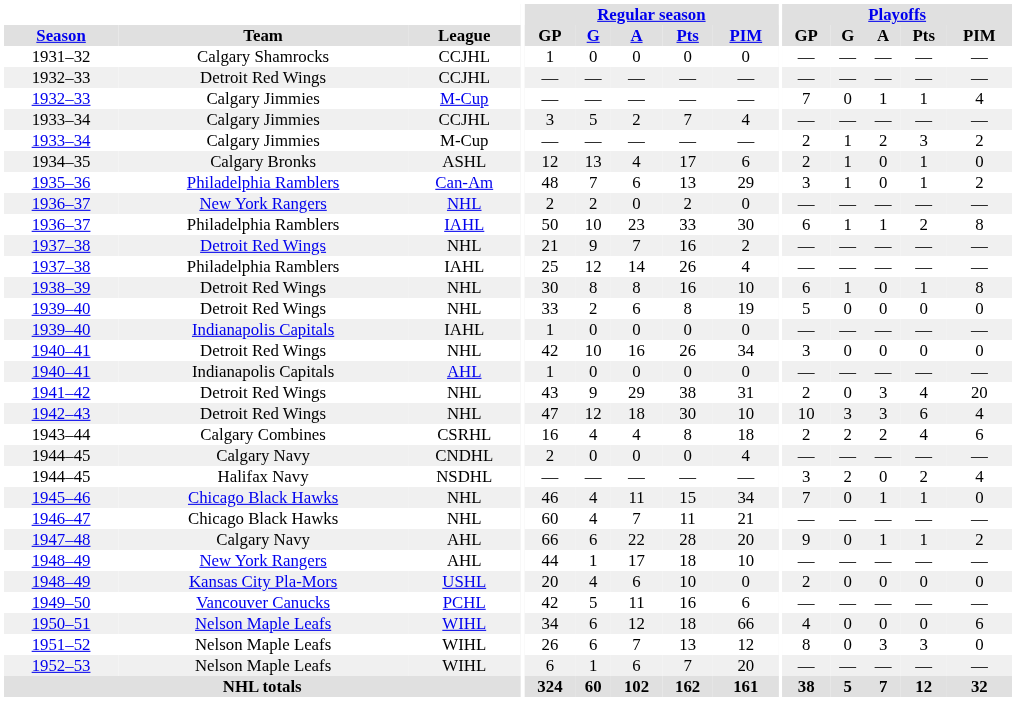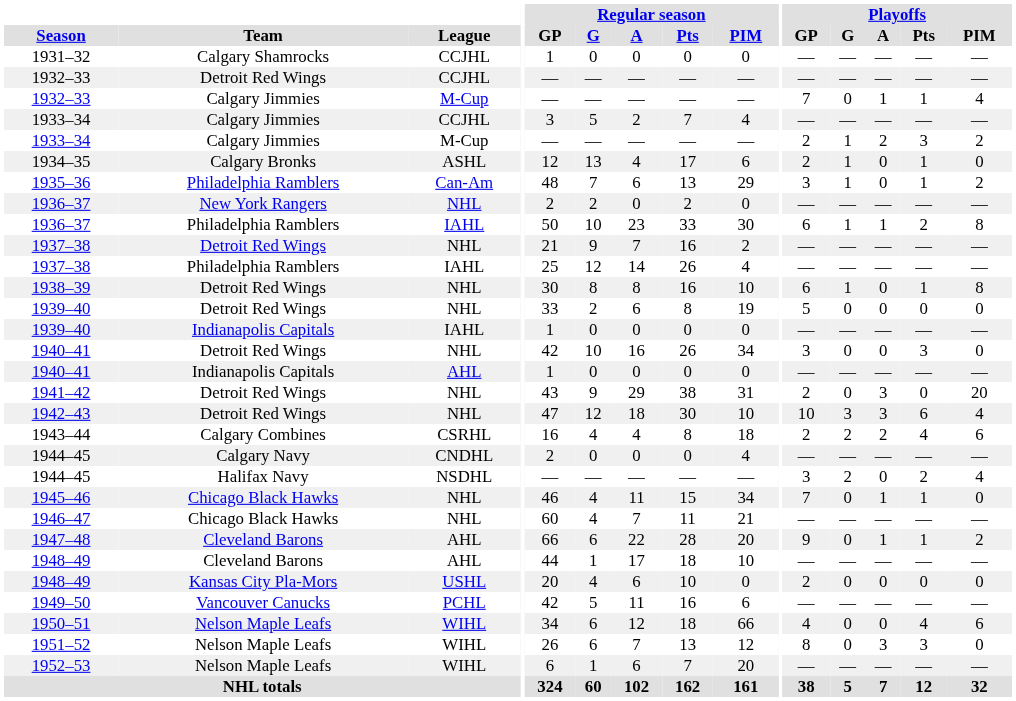 <table border="0" cellpadding="1" cellspacing="0" style="text-align:center; width:60em">
 <tr bgcolor="#e0e0e0">
 <th colspan="3" bgcolor="#ffffff"></th>
 <th rowspan="100" bgcolor="#ffffff"></th>
 <th colspan="5"><a href='#'>Regular season</a></th>
 <th rowspan="100" bgcolor="#ffffff"></th>
 <th colspan="5"><a href='#'>Playoffs</a></th>
 </tr>
 <tr bgcolor="#e0e0e0">
 <th><a href='#'>Season</a></th>
 <th>Team</th>
 <th>League</th>
 <th>GP</th>
 <th><a href='#'>G</a></th>
 <th><a href='#'>A</a></th>
 <th><a href='#'>Pts</a></th>
 <th><a href='#'>PIM</a></th>
 <th>GP</th>
 <th>G</th>
 <th>A</th>
 <th>Pts</th>
 <th>PIM</th>
 </tr>
 <tr>
 <td>1931–32</td>
 <td>Calgary Shamrocks</td>
 <td>CCJHL</td>
 <td>1</td>
 <td>0</td>
 <td>0</td>
 <td>0</td>
 <td>0</td>
 <td>—</td>
 <td>—</td>
 <td>—</td>
 <td>—</td>
 <td>—</td>
 </tr>
 <tr bgcolor="#f0f0f0">
 <td>1932–33</td>
 <td>Detroit Red Wings</td>
 <td>CCJHL</td>
 <td>—</td>
 <td>—</td>
 <td>—</td>
 <td>—</td>
 <td>—</td>
 <td>—</td>
 <td>—</td>
 <td>—</td>
 <td>—</td>
 <td>—</td>
 </tr>
 <tr>
 <td><a href='#'>1932–33</a></td>
 <td>Calgary Jimmies</td>
 <td><a href='#'>M-Cup</a></td>
 <td>—</td>
 <td>—</td>
 <td>—</td>
 <td>—</td>
 <td>—</td>
 <td>7</td>
 <td>0</td>
 <td>1</td>
 <td>1</td>
 <td>4</td>
 </tr>
 <tr bgcolor="#f0f0f0">
 <td>1933–34</td>
 <td>Calgary Jimmies</td>
 <td>CCJHL</td>
 <td>3</td>
 <td>5</td>
 <td>2</td>
 <td>7</td>
 <td>4</td>
 <td>—</td>
 <td>—</td>
 <td>—</td>
 <td>—</td>
 <td>—</td>
 </tr>
 <tr>
 <td><a href='#'>1933–34</a></td>
 <td>Calgary Jimmies</td>
 <td>M-Cup</td>
 <td>—</td>
 <td>—</td>
 <td>—</td>
 <td>—</td>
 <td>—</td>
 <td>2</td>
 <td>1</td>
 <td>2</td>
 <td>3</td>
 <td>2</td>
 </tr>
 <tr bgcolor="#f0f0f0">
 <td>1934–35</td>
 <td>Calgary Bronks</td>
 <td>ASHL</td>
 <td>12</td>
 <td>13</td>
 <td>4</td>
 <td>17</td>
 <td>6</td>
 <td>2</td>
 <td>1</td>
 <td>0</td>
 <td>1</td>
 <td>0</td>
 </tr>
 <tr>
 <td><a href='#'>1935–36</a></td>
 <td><a href='#'>Philadelphia Ramblers</a></td>
 <td><a href='#'>Can-Am</a></td>
 <td>48</td>
 <td>7</td>
 <td>6</td>
 <td>13</td>
 <td>29</td>
 <td>3</td>
 <td>1</td>
 <td>0</td>
 <td>1</td>
 <td>2</td>
 </tr>
 <tr bgcolor="#f0f0f0">
 <td><a href='#'>1936–37</a></td>
 <td><a href='#'>New York Rangers</a></td>
 <td><a href='#'>NHL</a></td>
 <td>2</td>
 <td>2</td>
 <td>0</td>
 <td>2</td>
 <td>0</td>
 <td>—</td>
 <td>—</td>
 <td>—</td>
 <td>—</td>
 <td>—</td>
 </tr>
 <tr>
 <td><a href='#'>1936–37</a></td>
 <td>Philadelphia Ramblers</td>
 <td><a href='#'>IAHL</a></td>
 <td>50</td>
 <td>10</td>
 <td>23</td>
 <td>33</td>
 <td>30</td>
 <td>6</td>
 <td>1</td>
 <td>1</td>
 <td>2</td>
 <td>8</td>
 </tr>
 <tr bgcolor="#f0f0f0">
 <td><a href='#'>1937–38</a></td>
 <td><a href='#'>Detroit Red Wings</a></td>
 <td>NHL</td>
 <td>21</td>
 <td>9</td>
 <td>7</td>
 <td>16</td>
 <td>2</td>
 <td>—</td>
 <td>—</td>
 <td>—</td>
 <td>—</td>
 <td>—</td>
 </tr>
 <tr>
 <td><a href='#'>1937–38</a></td>
 <td>Philadelphia Ramblers</td>
 <td>IAHL</td>
 <td>25</td>
 <td>12</td>
 <td>14</td>
 <td>26</td>
 <td>4</td>
 <td>—</td>
 <td>—</td>
 <td>—</td>
 <td>—</td>
 <td>—</td>
 </tr>
 <tr bgcolor="#f0f0f0">
 <td><a href='#'>1938–39</a></td>
 <td>Detroit Red Wings</td>
 <td>NHL</td>
 <td>30</td>
 <td>8</td>
 <td>8</td>
 <td>16</td>
 <td>10</td>
 <td>6</td>
 <td>1</td>
 <td>0</td>
 <td>1</td>
 <td>8</td>
 </tr>
 <tr>
 <td><a href='#'>1939–40</a></td>
 <td>Detroit Red Wings</td>
 <td>NHL</td>
 <td>33</td>
 <td>2</td>
 <td>6</td>
 <td>8</td>
 <td>19</td>
 <td>5</td>
 <td>0</td>
 <td>0</td>
 <td>0</td>
 <td>0</td>
 </tr>
 <tr bgcolor="#f0f0f0">
 <td><a href='#'>1939–40</a></td>
 <td><a href='#'>Indianapolis Capitals</a></td>
 <td>IAHL</td>
 <td>1</td>
 <td>0</td>
 <td>0</td>
 <td>0</td>
 <td>0</td>
 <td>—</td>
 <td>—</td>
 <td>—</td>
 <td>—</td>
 <td>—</td>
 </tr>
 <tr>
 <td><a href='#'>1940–41</a></td>
 <td>Detroit Red Wings</td>
 <td>NHL</td>
 <td>42</td>
 <td>10</td>
 <td>16</td>
 <td>26</td>
 <td>34</td>
 <td>3</td>
 <td>0</td>
 <td>0</td>
-<td>0</td>
+<td>3</td>
 <td>0</td>
 </tr>
 <tr bgcolor="#f0f0f0">
 <td><a href='#'>1940–41</a></td>
 <td>Indianapolis Capitals</td>
 <td><a href='#'>AHL</a></td>
 <td>1</td>
 <td>0</td>
 <td>0</td>
 <td>0</td>
 <td>0</td>
 <td>—</td>
 <td>—</td>
 <td>—</td>
 <td>—</td>
 <td>—</td>
 </tr>
 <tr>
 <td><a href='#'>1941–42</a></td>
 <td>Detroit Red Wings</td>
 <td>NHL</td>
 <td>43</td>
 <td>9</td>
 <td>29</td>
 <td>38</td>
 <td>31</td>
 <td>2</td>
 <td>0</td>
 <td>3</td>
-<td>4</td>
+<td>0</td>
 <td>20</td>
 </tr>
 <tr bgcolor="#f0f0f0">
 <td><a href='#'>1942–43</a></td>
 <td>Detroit Red Wings</td>
 <td>NHL</td>
 <td>47</td>
 <td>12</td>
 <td>18</td>
 <td>30</td>
 <td>10</td>
 <td>10</td>
 <td>3</td>
 <td>3</td>
 <td>6</td>
 <td>4</td>
 </tr>
 <tr>
 <td>1943–44</td>
 <td>Calgary Combines</td>
 <td>CSRHL</td>
 <td>16</td>
 <td>4</td>
 <td>4</td>
 <td>8</td>
 <td>18</td>
 <td>2</td>
 <td>2</td>
 <td>2</td>
 <td>4</td>
 <td>6</td>
 </tr>
 <tr bgcolor="#f0f0f0">
 <td>1944–45</td>
 <td>Calgary Navy</td>
 <td>CNDHL</td>
 <td>2</td>
 <td>0</td>
 <td>0</td>
 <td>0</td>
 <td>4</td>
 <td>—</td>
 <td>—</td>
 <td>—</td>
 <td>—</td>
 <td>—</td>
 </tr>
 <tr>
 <td>1944–45</td>
 <td>Halifax Navy</td>
 <td>NSDHL</td>
 <td>—</td>
 <td>—</td>
 <td>—</td>
 <td>—</td>
 <td>—</td>
 <td>3</td>
 <td>2</td>
 <td>0</td>
 <td>2</td>
 <td>4</td>
 </tr>
 <tr bgcolor="#f0f0f0">
 <td><a href='#'>1945–46</a></td>
 <td><a href='#'>Chicago Black Hawks</a></td>
 <td>NHL</td>
 <td>46</td>
 <td>4</td>
 <td>11</td>
 <td>15</td>
 <td>34</td>
 <td>7</td>
 <td>0</td>
 <td>1</td>
 <td>1</td>
 <td>0</td>
 </tr>
 <tr>
 <td><a href='#'>1946–47</a></td>
 <td>Chicago Black Hawks</td>
 <td>NHL</td>
 <td>60</td>
 <td>4</td>
 <td>7</td>
 <td>11</td>
 <td>21</td>
 <td>—</td>
 <td>—</td>
 <td>—</td>
 <td>—</td>
 <td>—</td>
 </tr>
 <tr bgcolor="#f0f0f0">
 <td><a href='#'>1947–48</a></td>
-<td>Calgary Navy</td>
+<td><a href='#'>Cleveland Barons</a></td>
 <td>AHL</td>
 <td>66</td>
 <td>6</td>
 <td>22</td>
 <td>28</td>
 <td>20</td>
 <td>9</td>
 <td>0</td>
 <td>1</td>
 <td>1</td>
 <td>2</td>
 </tr>
 <tr>
 <td><a href='#'>1948–49</a></td>
-<td><a href='#'>New York Rangers</a></td>
+<td>Cleveland Barons</td>
 <td>AHL</td>
 <td>44</td>
 <td>1</td>
 <td>17</td>
 <td>18</td>
 <td>10</td>
 <td>—</td>
 <td>—</td>
 <td>—</td>
 <td>—</td>
 <td>—</td>
 </tr>
 <tr bgcolor="#f0f0f0">
 <td><a href='#'>1948–49</a></td>
 <td><a href='#'>Kansas City Pla-Mors</a></td>
 <td><a href='#'>USHL</a></td>
 <td>20</td>
 <td>4</td>
 <td>6</td>
 <td>10</td>
 <td>0</td>
 <td>2</td>
 <td>0</td>
 <td>0</td>
 <td>0</td>
 <td>0</td>
 </tr>
 <tr>
 <td><a href='#'>1949–50</a></td>
 <td><a href='#'>Vancouver Canucks</a></td>
 <td><a href='#'>PCHL</a></td>
 <td>42</td>
 <td>5</td>
 <td>11</td>
 <td>16</td>
 <td>6</td>
 <td>—</td>
 <td>—</td>
 <td>—</td>
 <td>—</td>
 <td>—</td>
 </tr>
 <tr bgcolor="#f0f0f0">
 <td><a href='#'>1950–51</a></td>
 <td><a href='#'>Nelson Maple Leafs</a></td>
 <td><a href='#'>WIHL</a></td>
 <td>34</td>
 <td>6</td>
 <td>12</td>
 <td>18</td>
 <td>66</td>
 <td>4</td>
 <td>0</td>
 <td>0</td>
-<td>0</td>
+<td>4</td>
 <td>6</td>
 </tr>
 <tr>
 <td><a href='#'>1951–52</a></td>
 <td>Nelson Maple Leafs</td>
 <td>WIHL</td>
 <td>26</td>
 <td>6</td>
 <td>7</td>
 <td>13</td>
 <td>12</td>
 <td>8</td>
 <td>0</td>
 <td>3</td>
 <td>3</td>
 <td>0</td>
 </tr>
 <tr bgcolor="#f0f0f0">
 <td><a href='#'>1952–53</a></td>
 <td>Nelson Maple Leafs</td>
 <td>WIHL</td>
 <td>6</td>
 <td>1</td>
 <td>6</td>
 <td>7</td>
 <td>20</td>
 <td>—</td>
 <td>—</td>
 <td>—</td>
 <td>—</td>
 <td>—</td>
 </tr>
 <tr bgcolor="#e0e0e0">
 <th colspan="3">NHL totals</th>
 <th>324</th>
 <th>60</th>
 <th>102</th>
 <th>162</th>
 <th>161</th>
 <th>38</th>
 <th>5</th>
 <th>7</th>
 <th>12</th>
 <th>32</th>
 </tr>
 </table>
